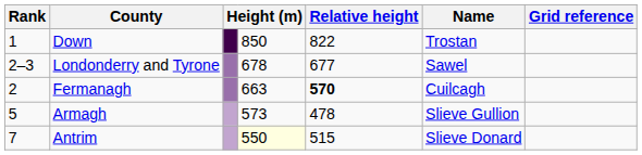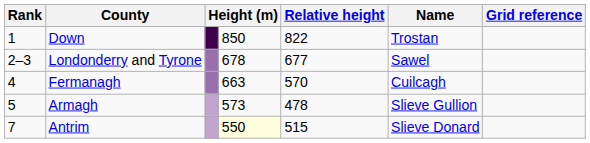 <table class="wikitable sortable">
 <tr>
 <th>Rank</th>
 <th>County</th>
 <th colspan=2>Height (m)</th>
 <th><a href='#'>Relative height</a></th>
 <th>Name</th>
 <th><a href='#'>Grid reference</a></th>
 </tr>
 <tr>
 <td>1</td>
 <td><a href='#'>Down</a></td>
 <td style="background-color:#40004b;"></td>
 <td>850</td>
 <td>822</td>
 <td><a href='#'>Trostan</a></td>
 <td></td>
 </tr>
 <tr>
 <td>2–3</td>
 <td><a href='#'>Londonderry</a> and <a href='#'>Tyrone</a></td>
 <td style="background-color:#9970ab;"></td>
 <td>678</td>
 <td>677</td>
 <td><a href='#'>Sawel</a></td>
 <td></td>
 </tr>
 <tr>
-<td>2</td>
+<td>4</td>
 <td><a href='#'>Fermanagh</a></td>
 <td style="background-color:#9970ab;"></td>
 <td>663</td>
-<td><strong>570</strong></td>
+<td>570</td>
 <td><a href='#'>Cuilcagh</a></td>
 <td></td>
 </tr>
 <tr>
 <td>5</td>
 <td><a href='#'>Armagh</a></td>
 <td style="background-color:#c2a5cf;"></td>
 <td>573</td>
 <td>478</td>
 <td><a href='#'>Slieve Gullion</a></td>
 <td></td>
 </tr>
 <tr>
 <td>7</td>
 <td><a href='#'>Antrim</a></td>
 <td style="background-color:#c2a5cf;"></td>
 <td style="background: lightyellow;">550</td>
 <td>515</td>
 <td><a href='#'>Slieve Donard</a></td>
 <td></td>
 </tr>
 </table>
